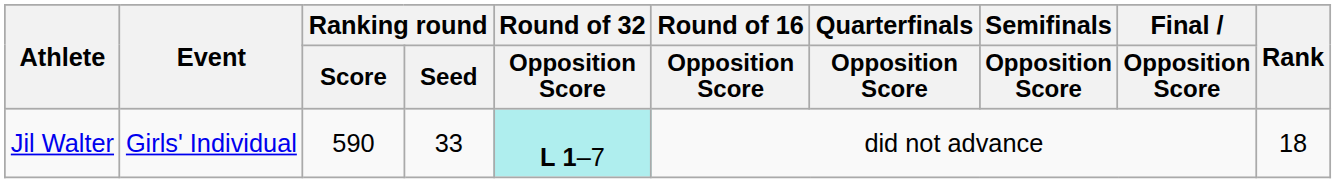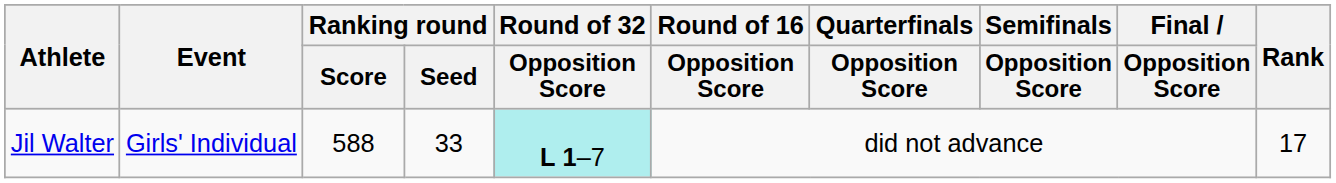 <table class="wikitable" style="font-size:90%;">
 <tr>
 <th rowspan="2">Athlete</th>
 <th rowspan="2">Event</th>
 <th colspan="2">Ranking round</th>
 <th>Round of 32</th>
 <th>Round of 16</th>
 <th>Quarterfinals</th>
 <th>Semifinals</th>
 <th>Final / </th>
 <th rowspan=2>Rank</th>
 </tr>
 <tr style="font-size:95%">
 <th>Score</th>
 <th>Seed</th>
 <th>Opposition<br>Score</th>
 <th>Opposition<br>Score</th>
 <th>Opposition<br>Score</th>
 <th>Opposition<br>Score</th>
 <th>Opposition<br>Score</th>
 </tr>
 <tr align=center>
 <td align=left><a href='#'>Jil Walter</a></td>
 <td><a href='#'>Girls' Individual</a></td>
-<td>590</td>
+<td>588</td>
 <td>33</td>
 <td style="background: paleturquoise;"><br><strong>L</strong> <strong>1</strong>–7</td>
 <td colspan=4>did not advance</td>
-<td>18</td>
+<td>17</td>
 </tr>
 </table>
